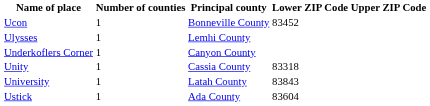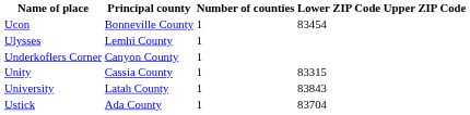 <table>
 <tr>
 <th>Name of place</th>
+<th>Principal county</th>
 <th>Number of counties</th>
-<th>Principal county</th>
 <th>Lower ZIP Code</th>
 <th>Upper ZIP Code</th>
 </tr>
 <tr --->
 <td><a href='#'>Ucon</a></td>
+<td><a href='#'>Bonneville County</a></td>
 <td>1</td>
-<td><a href='#'>Bonneville County</a></td>
-<td>83452</td>
+<td>83454</td>
 <td> </td>
 </tr>
 <tr --->
 <td><a href='#'>Ulysses</a></td>
+<td><a href='#'>Lemhi County</a></td>
 <td>1</td>
-<td><a href='#'>Lemhi County</a></td>
 <td> </td>
 <td> </td>
 </tr>
 <tr --->
 <td><a href='#'>Underkoflers Corner</a></td>
+<td><a href='#'>Canyon County</a></td>
 <td>1</td>
-<td><a href='#'>Canyon County</a></td>
 <td> </td>
 <td> </td>
 </tr>
 <tr --->
 <td><a href='#'>Unity</a></td>
+<td><a href='#'>Cassia County</a></td>
 <td>1</td>
-<td><a href='#'>Cassia County</a></td>
-<td>83318</td>
+<td>83315</td>
 <td> </td>
 </tr>
 <tr --->
 <td><a href='#'>University</a></td>
+<td><a href='#'>Latah County</a></td>
 <td>1</td>
-<td><a href='#'>Latah County</a></td>
 <td>83843</td>
 <td> </td>
 </tr>
 <tr --->
 <td><a href='#'>Ustick</a></td>
+<td><a href='#'>Ada County</a></td>
 <td>1</td>
-<td><a href='#'>Ada County</a></td>
-<td>83604</td>
+<td>83704</td>
 <td> </td>
 </tr>
 </table>
